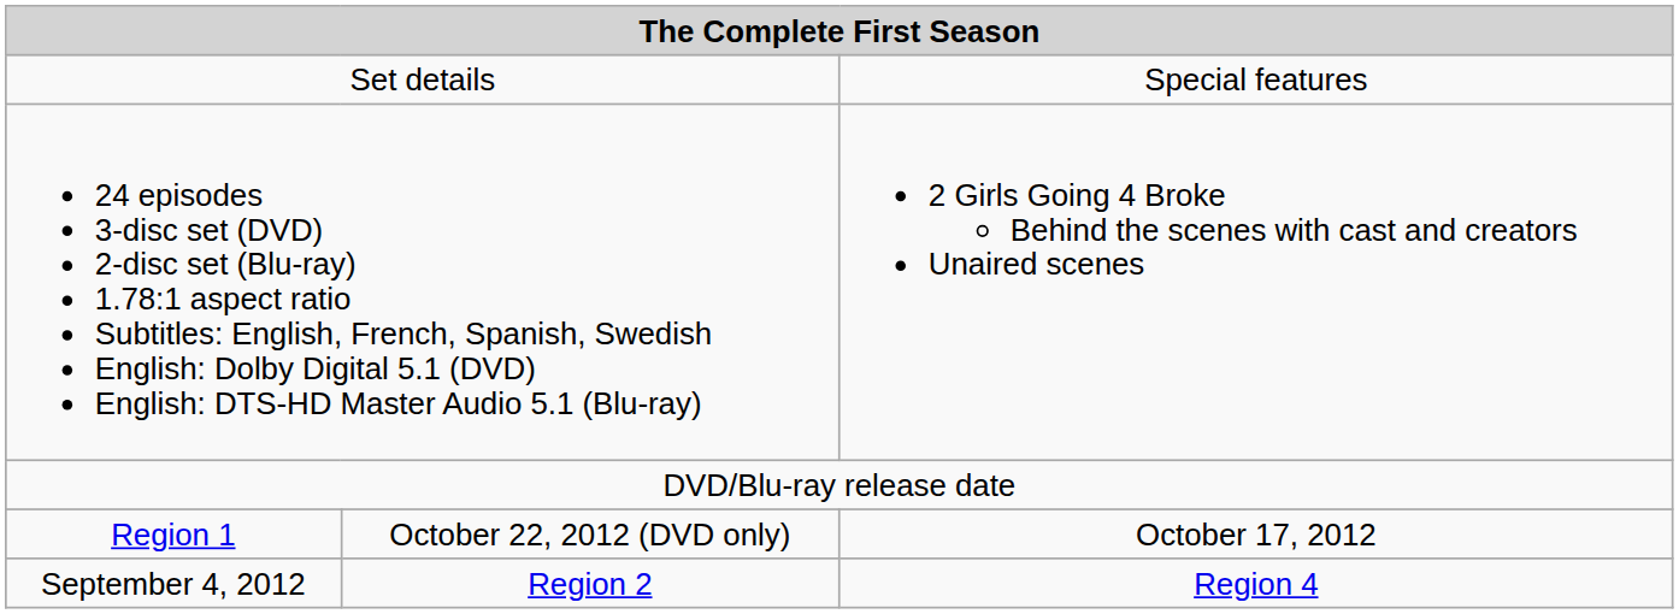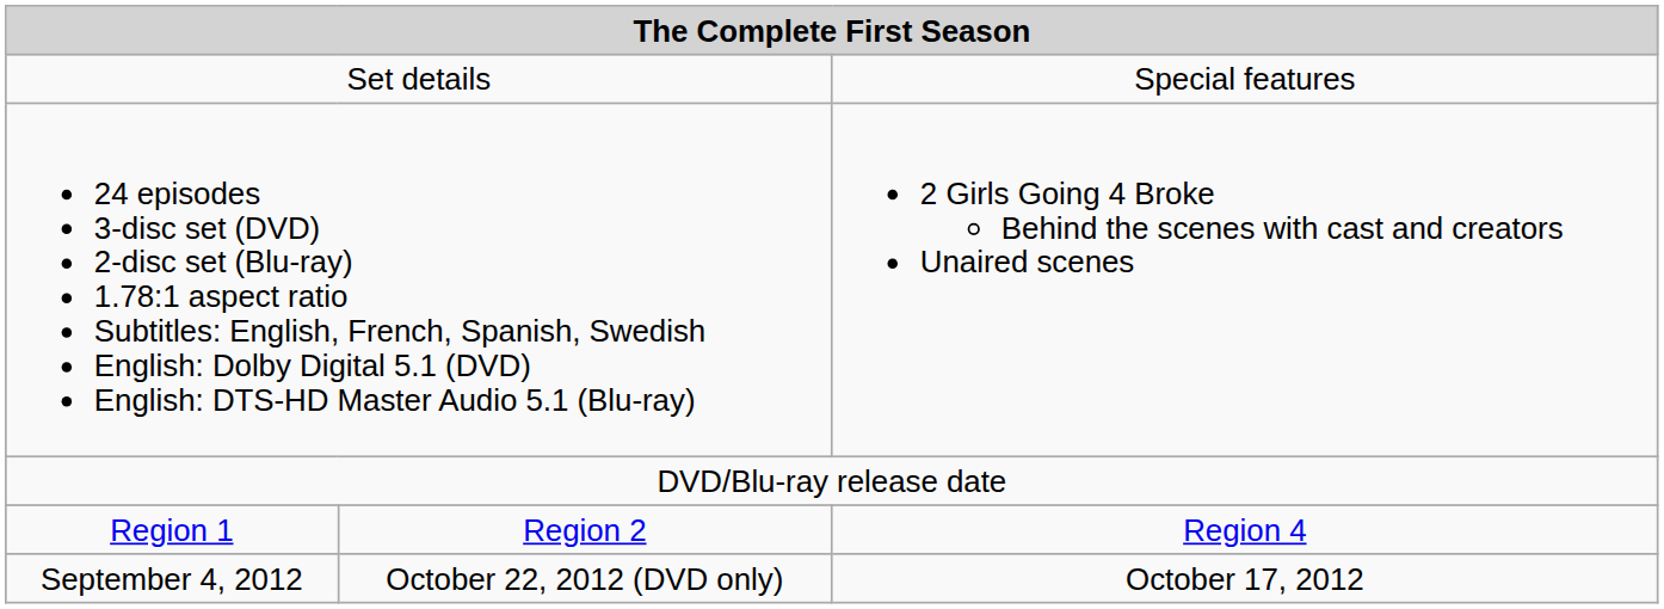 <table class="wikitable" style="font-size: 95%;">
 <tr style="background:#D3D3D3">
 <td colspan="5" style="text-align:center;"><strong>The Complete First Season</strong></td>
 </tr>
 <tr style="text-align:center;">
 <td style="width:400px;" colspan="2">Set details</td>
 <td style="width:400px;" colspan="3">Special features</td>
 </tr>
 <tr valign="top">
 <td colspan="2"  style="text-align:left; width:300px;"><br><ul><li>24 episodes</li><li>3-disc set (DVD)</li><li>2-disc set (Blu-ray)</li><li>1.78:1 aspect ratio</li><li>Subtitles: English, French, Spanish, Swedish</li><li>English: Dolby Digital 5.1 (DVD)</li><li>English: DTS-HD Master Audio 5.1 (Blu-ray)</li></ul></td>
 <td colspan="3" style="text-align:left; width:300px;"><br><ul><li>2 Girls Going 4 Broke<ul><li>Behind the scenes with cast and creators</li></ul></li><li>Unaired scenes</li></ul></td>
 </tr>
 <tr>
 <td colspan="3" style="text-align:center;">DVD/Blu-ray release date</td>
 </tr>
 <tr style="text-align:center;">
 <td><a href='#'>Region 1</a></td>
+<td><a href='#'>Region 2</a></td>
+<td><a href='#'>Region 4</a></td>
+</tr>
+<tr style="text-align:center;">
+<td>September 4, 2012</td>
 <td>October 22, 2012 (DVD only)</td>
 <td>October 17, 2012</td>
 </tr>
-<tr style="text-align:center;">
-<td>September 4, 2012</td>
-<td><a href='#'>Region 2</a></td>
-<td><a href='#'>Region 4</a></td>
-</tr>
 </table>
